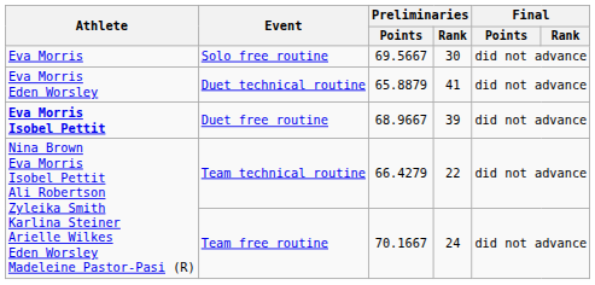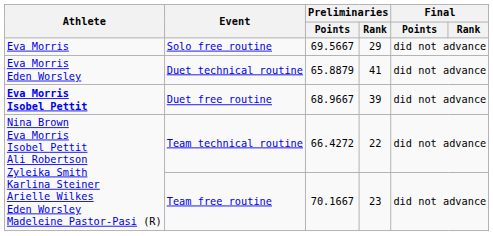 <table class=wikitable style="font-size:90%">
 <tr>
 <th rowspan="2">Athlete</th>
 <th rowspan="2">Event</th>
 <th colspan="2">Preliminaries</th>
 <th colspan="2">Final</th>
 </tr>
 <tr style="font-size:95%">
 <th>Points</th>
 <th>Rank</th>
 <th>Points</th>
 <th>Rank</th>
 </tr>
 <tr align=center>
 <td align=left><a href='#'>Eva Morris</a></td>
 <td align=left><a href='#'>Solo free routine</a></td>
 <td>69.5667</td>
-<td>30</td>
+<td>29</td>
 <td colspan=2>did not advance</td>
 </tr>
 <tr align=center>
 <td align=left><a href='#'>Eva Morris</a><br><a href='#'>Eden Worsley</a></td>
 <td align=left><a href='#'>Duet technical routine</a></td>
 <td>65.8879</td>
 <td>41</td>
 <td colspan=2>did not advance</td>
 </tr>
 <tr align=center>
 <td align=left><strong><a href='#'>Eva Morris</a><br><a href='#'>Isobel Pettit</a></strong></td>
 <td align=left><a href='#'>Duet free routine</a></td>
 <td>68.9667</td>
 <td>39</td>
 <td colspan=2>did not advance</td>
 </tr>
 <tr align=center>
 <td align=left rowspan=2><a href='#'>Nina Brown</a><br><a href='#'>Eva Morris</a><br><a href='#'>Isobel Pettit</a><br><a href='#'>Ali Robertson</a><br><a href='#'>Zyleika Smith</a><br><a href='#'>Karlina Steiner</a><br><a href='#'>Arielle Wilkes</a><br><a href='#'>Eden Worsley</a><br><a href='#'>Madeleine Pastor-Pasi</a> (R)</td>
 <td align=left><a href='#'>Team technical routine</a></td>
-<td>66.4279</td>
+<td>66.4272</td>
 <td>22</td>
 <td colspan=2>did not advance</td>
 </tr>
 <tr align=center>
 <td align=left><a href='#'>Team free routine</a></td>
 <td>70.1667</td>
-<td>24</td>
+<td>23</td>
 <td colspan=2>did not advance</td>
 </tr>
 </table>
